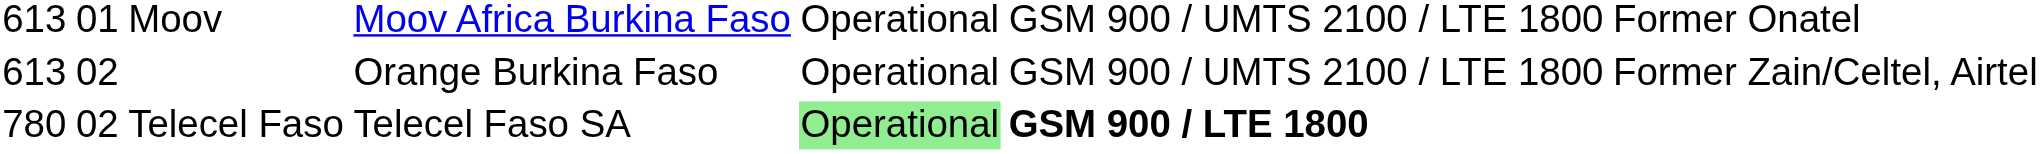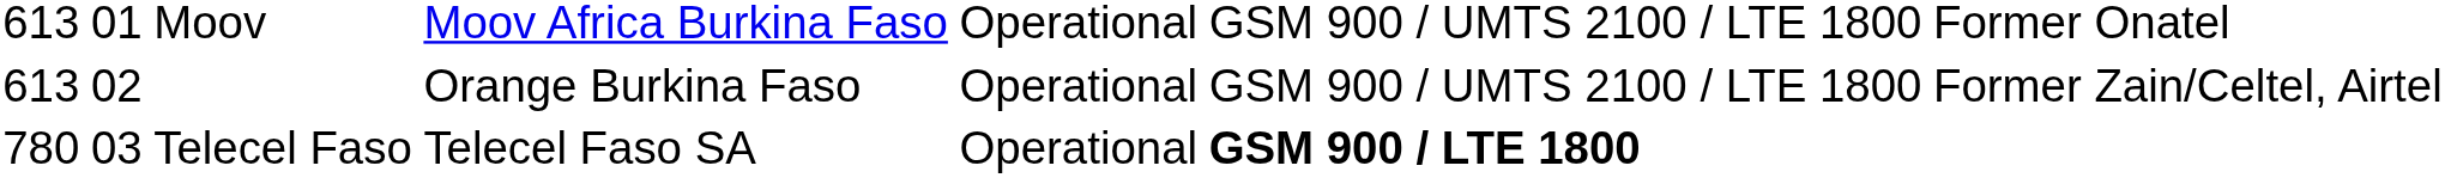 <table>
 <tr>
 <td>613</td>
 <td>01</td>
 <td>Moov</td>
 <td><a href='#'>Moov Africa Burkina Faso</a></td>
 <td>Operational</td>
 <td>GSM 900 / UMTS 2100 / LTE 1800</td>
 <td>Former Onatel</td>
 </tr>
 <tr>
 <td>613</td>
 <td>02</td>
 <td></td>
 <td>Orange Burkina Faso</td>
 <td>Operational</td>
 <td>GSM 900 / UMTS 2100 / LTE 1800</td>
 <td>Former Zain/Celtel, Airtel</td>
 </tr>
 <tr>
 <td>780</td>
-<td>02</td>
+<td>03</td>
 <td>Telecel Faso</td>
 <td>Telecel Faso SA</td>
-<td style="background: lightgreen;">Operational</td>
+<td>Operational</td>
 <td><strong>GSM 900 / LTE 1800</strong></td>
 <td></td>
 </tr>
 </table>
